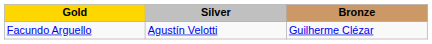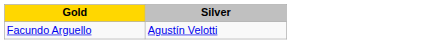 <table class="wikitable" style="text-align:left">
 <tr align="center">
 <td width=200 bgcolor=gold><strong>Gold</strong></td>
 <td width=200 bgcolor=silver><strong>Silver</strong></td>
-<td width=200 bgcolor=CC9966><strong>Bronze</strong></td>
 </tr>
 <tr>
 <td><a href='#'>Facundo Arguello</a><br><em></em></td>
 <td><a href='#'>Agustín Velotti</a><br><em></em></td>
-<td><a href='#'>Guilherme Clézar</a><br><em></em></td>
 </tr>
 </table>
